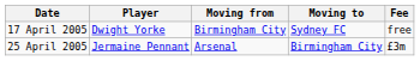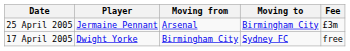 <table class="wikitable sortable">
 <tr>
 <th>Date</th>
 <th>Player</th>
 <th>Moving from</th>
 <th>Moving to</th>
 <th>Fee</th>
 </tr>
 <tr>
+<td>25 April 2005</td>
+<td><a href='#'>Jermaine Pennant</a></td>
+<td><a href='#'>Arsenal</a></td>
+<td><a href='#'>Birmingham City</a></td>
+<td>£3m</td>
+</tr>
+<tr>
 <td>17 April 2005</td>
 <td><a href='#'>Dwight Yorke</a></td>
 <td><a href='#'>Birmingham City</a></td>
 <td><a href='#'>Sydney FC</a></td>
 <td>free</td>
 </tr>
-<tr>
-<td>25 April 2005</td>
-<td><a href='#'>Jermaine Pennant</a></td>
-<td><a href='#'>Arsenal</a></td>
-<td><a href='#'>Birmingham City</a></td>
-<td>£3m</td>
-</tr>
 </table>
